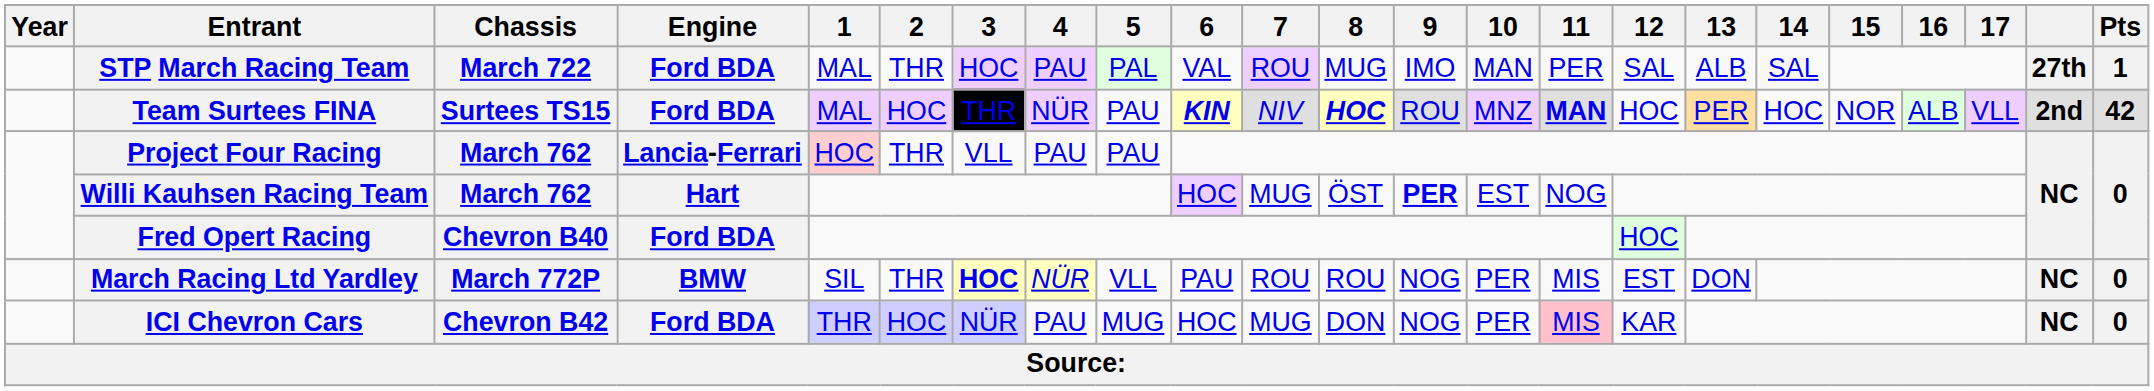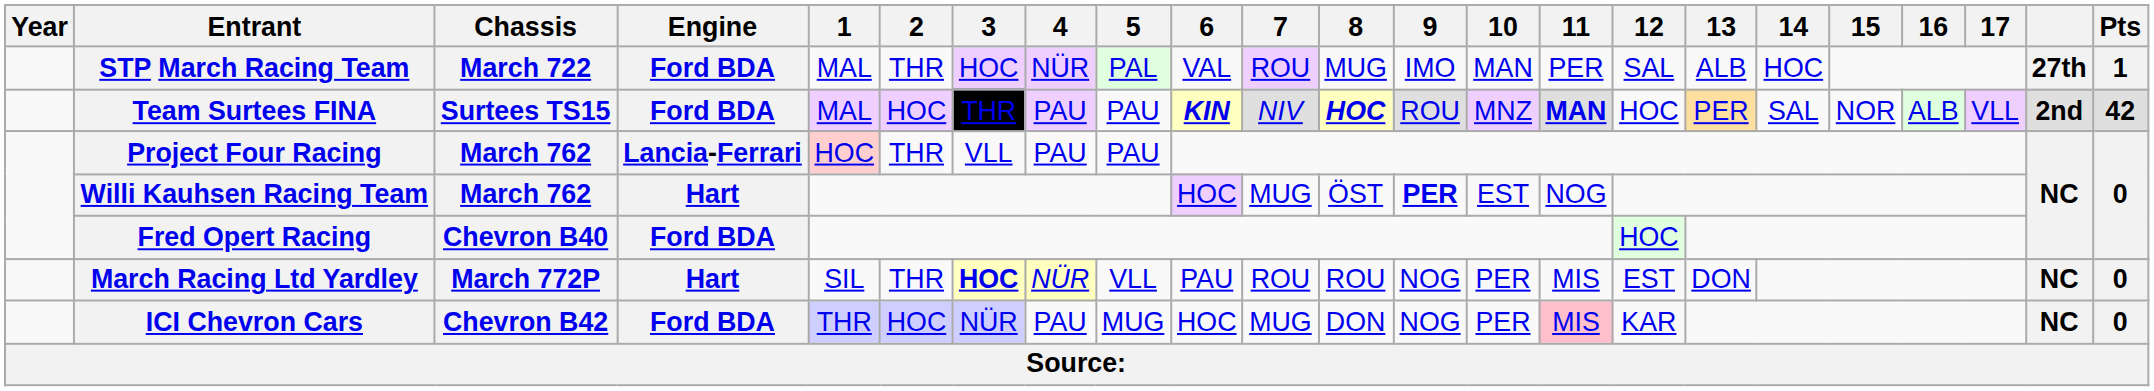 <table class="wikitable" style="text-align:center; font-size:85%">
 <tr>
 <th>Year</th>
 <th>Entrant</th>
 <th>Chassis</th>
 <th>Engine</th>
 <th>1</th>
 <th>2</th>
 <th>3</th>
 <th>4</th>
 <th>5</th>
 <th>6</th>
 <th>7</th>
 <th>8</th>
 <th>9</th>
 <th>10</th>
 <th>11</th>
 <th>12</th>
 <th>13</th>
 <th>14</th>
 <th>15</th>
 <th>16</th>
 <th>17</th>
 <th></th>
 <th>Pts</th>
 </tr>
 <tr>
 <td></td>
 <th nowrap><a href='#'>STP</a> <a href='#'>March Racing Team</a></th>
 <th nowrap><a href='#'>March 722</a></th>
 <th nowrap><a href='#'>Ford BDA</a></th>
 <td><a href='#'>MAL</a></td>
 <td><a href='#'>THR</a></td>
 <td style="background:#EFCFFF;"><a href='#'>HOC</a><br></td>
-<td style="background:#EFCFFF;"><a href='#'>PAU</a><br></td>
+<td style="background:#EFCFFF;"><a href='#'>NÜR</a><br></td>
 <td style="background:#DFFFDF;"><a href='#'>PAL</a><br><small></small></td>
 <td><a href='#'>VAL</a></td>
 <td style="background:#EFCFFF;"><a href='#'>ROU</a><br></td>
 <td><a href='#'>MUG</a></td>
 <td><a href='#'>IMO</a></td>
 <td><a href='#'>MAN</a></td>
 <td><a href='#'>PER</a></td>
 <td><a href='#'>SAL</a></td>
 <td><a href='#'>ALB</a></td>
-<td><a href='#'>SAL</a></td>
+<td><a href='#'>HOC</a></td>
 <td colspan=3></td>
 <th>27th</th>
 <th>1</th>
 </tr>
 <tr>
 <td></td>
 <th nowrap><a href='#'>Team Surtees FINA</a></th>
 <th nowrap><a href='#'>Surtees TS15</a></th>
 <th nowrap><a href='#'>Ford BDA</a></th>
 <td style="background:#EFCFFF;"><a href='#'>MAL</a><br></td>
 <td style="background:#EFCFFF;"><a href='#'>HOC</a><br></td>
 <td style="background:#000000; color:white"><a href='#'><span>THR</span></a><br></td>
-<td style="background:#EFCFFF;"><a href='#'>NÜR</a><br></td>
+<td style="background:#EFCFFF;"><a href='#'>PAU</a><br></td>
 <td><a href='#'>PAU</a></td>
 <td style="background:#FFFFBF;"><strong><em><a href='#'>KIN</a></em></strong><br></td>
 <td style="background:#DFDFDF;"><em><a href='#'>NIV</a></em><br></td>
 <td style="background:#FFFFBF;"><strong><em><a href='#'>HOC</a></em></strong><br></td>
 <td style="background:#DFDFDF;"><a href='#'>ROU</a><br></td>
 <td style="background:#EFCFFF;"><a href='#'>MNZ</a><br></td>
 <td style="background:#DFDFDF;"><strong><a href='#'>MAN</a><br></strong></td>
 <td><a href='#'>HOC</a></td>
 <td style="background:#FFDF9F;"><a href='#'>PER</a><br></td>
-<td><a href='#'>HOC</a></td>
+<td><a href='#'>SAL</a></td>
 <td><a href='#'>NOR</a></td>
 <td style="background:#DFFFDF;"><a href='#'>ALB</a><br><small></small></td>
 <td style="background:#EFCFFF;"><a href='#'>VLL</a><br></td>
 <th style="background:#DFDFDF;">2nd</th>
 <th style="background:#DFDFDF;">42</th>
 </tr>
 <tr>
 <td rowspan=3></td>
 <th nowrap><a href='#'>Project Four Racing</a></th>
 <th nowrap><a href='#'>March 762</a></th>
 <th nowrap><a href='#'>Lancia</a>-<a href='#'>Ferrari</a></th>
 <td style="background:#FFCFCF;"><a href='#'>HOC</a><br></td>
 <td><a href='#'>THR</a></td>
 <td><a href='#'>VLL</a></td>
 <td><a href='#'>PAU</a></td>
 <td><a href='#'>PAU</a></td>
 <td colspan=12></td>
 <th rowspan=3>NC</th>
 <th rowspan=3>0</th>
 </tr>
 <tr>
 <th nowrap><a href='#'>Willi Kauhsen Racing Team</a></th>
 <th nowrap><a href='#'>March 762</a></th>
 <th nowrap><a href='#'>Hart</a></th>
 <td colspan=5></td>
 <td style="background:#EFCFFF;"><a href='#'>HOC</a><br></td>
 <td><a href='#'>MUG</a></td>
 <td><a href='#'>ÖST</a></td>
 <td><strong><a href='#'>PER</a></strong></td>
 <td><a href='#'>EST</a></td>
 <td><a href='#'>NOG</a></td>
 <td colspan=6></td>
 </tr>
 <tr>
 <th nowrap><a href='#'>Fred Opert Racing</a></th>
 <th nowrap><a href='#'>Chevron B40</a></th>
 <th nowrap><a href='#'>Ford BDA</a></th>
 <td colspan=11></td>
 <td style="background:#DFFFDF;"><a href='#'>HOC</a><br></td>
 <td colspan=5></td>
 </tr>
 <tr>
 <td></td>
 <th nowrap><a href='#'>March Racing Ltd Yardley</a></th>
 <th nowrap><a href='#'>March 772P</a></th>
-<th nowrap><a href='#'>BMW</a></th>
+<th nowrap><a href='#'>Hart</a></th>
 <td><a href='#'>SIL</a></td>
 <td><a href='#'>THR</a></td>
 <td style="background:#FFFFBF;"><strong><a href='#'>HOC</a></strong><br></td>
 <td style="background:#FFFFBF;"><em><a href='#'>NÜR</a></em><br></td>
 <td><a href='#'>VLL</a></td>
 <td><a href='#'>PAU</a></td>
 <td><a href='#'>ROU</a></td>
 <td><a href='#'>ROU</a></td>
 <td><a href='#'>NOG</a></td>
 <td><a href='#'>PER</a></td>
 <td><a href='#'>MIS</a></td>
 <td><a href='#'>EST</a></td>
 <td><a href='#'>DON</a></td>
 <td colspan=4></td>
 <th>NC</th>
 <th>0</th>
 </tr>
 <tr>
 <td></td>
 <th nowrap><a href='#'>ICI Chevron Cars</a></th>
 <th nowrap><a href='#'>Chevron B42</a></th>
 <th nowrap><a href='#'>Ford BDA</a></th>
 <td style="background:#CFCFFF;"><a href='#'>THR</a><br></td>
 <td style="background:#CFCFFF;"><a href='#'>HOC</a><br></td>
 <td style="background:#CFCFFF;"><a href='#'>NÜR</a><br></td>
 <td><a href='#'>PAU</a></td>
 <td><a href='#'>MUG</a></td>
 <td><a href='#'>HOC</a></td>
 <td><a href='#'>MUG</a></td>
 <td><a href='#'>DON</a></td>
 <td><a href='#'>NOG</a></td>
 <td><a href='#'>PER</a></td>
 <td style="background: pink;"><a href='#'>MIS</a></td>
 <td><a href='#'>KAR</a></td>
 <td colspan=5></td>
 <th>NC</th>
 <th>0</th>
 </tr>
 <tr>
 <th colspan="23">Source:</th>
 </tr>
 </table>
